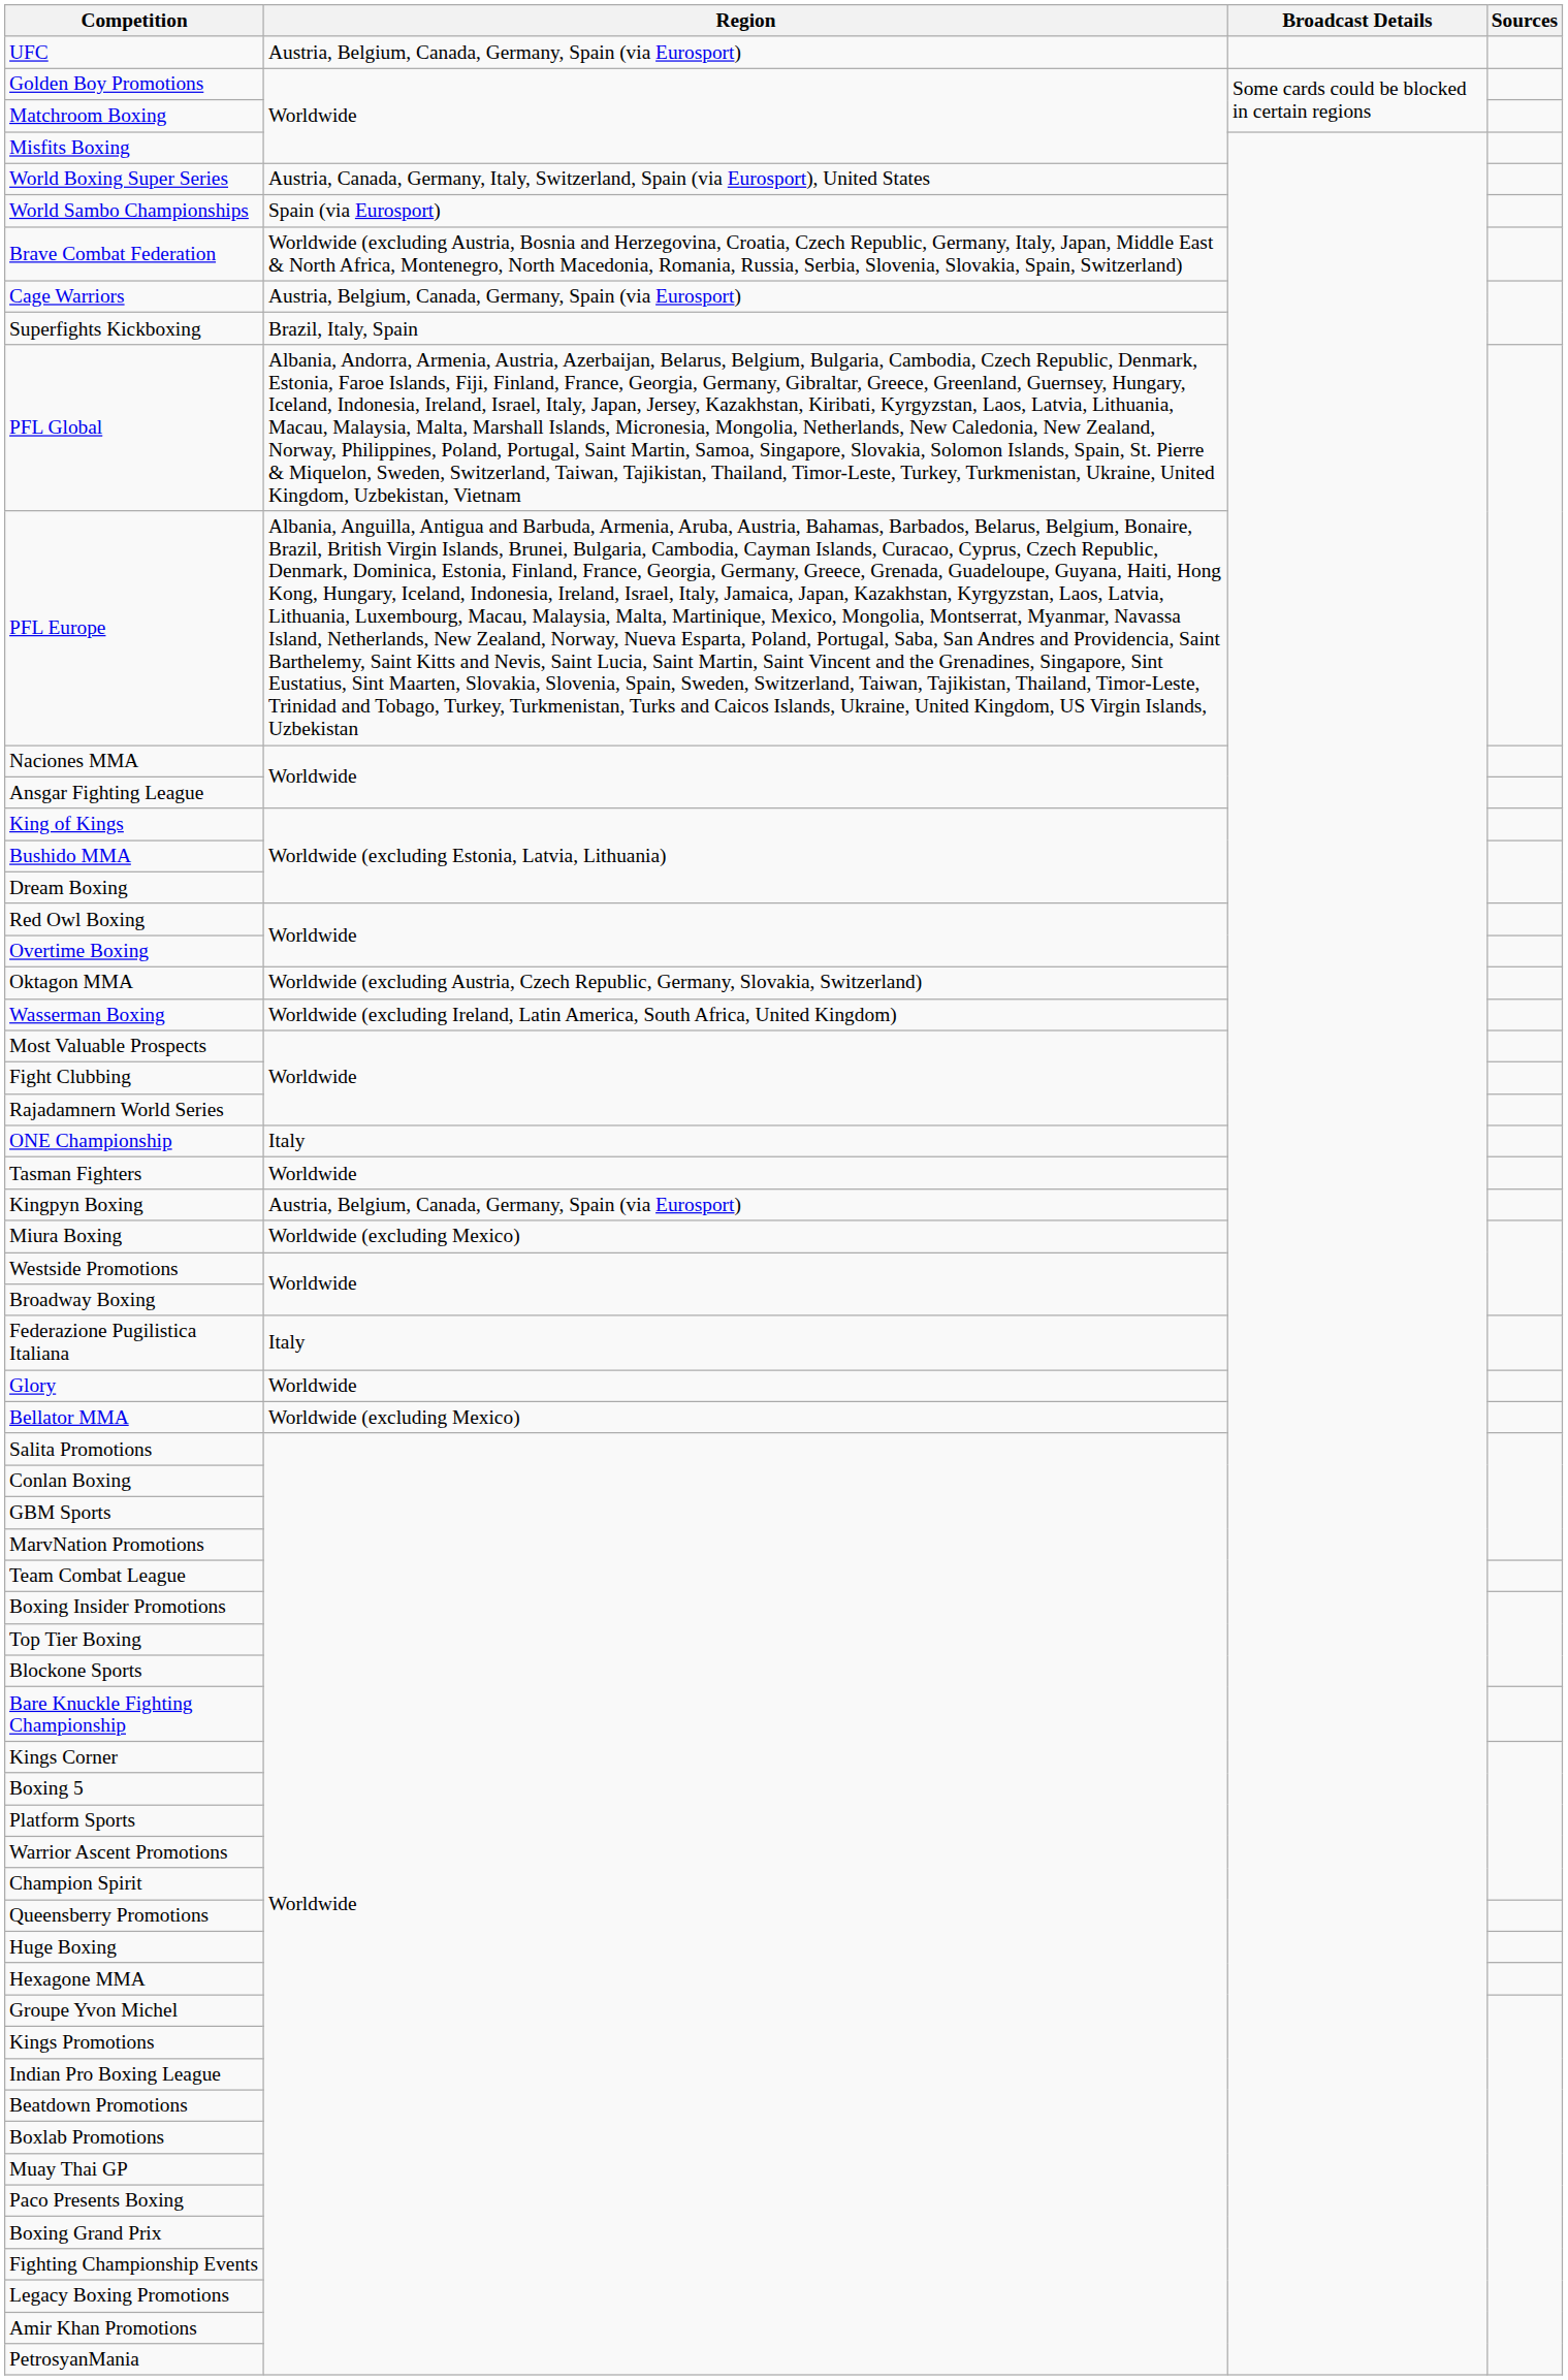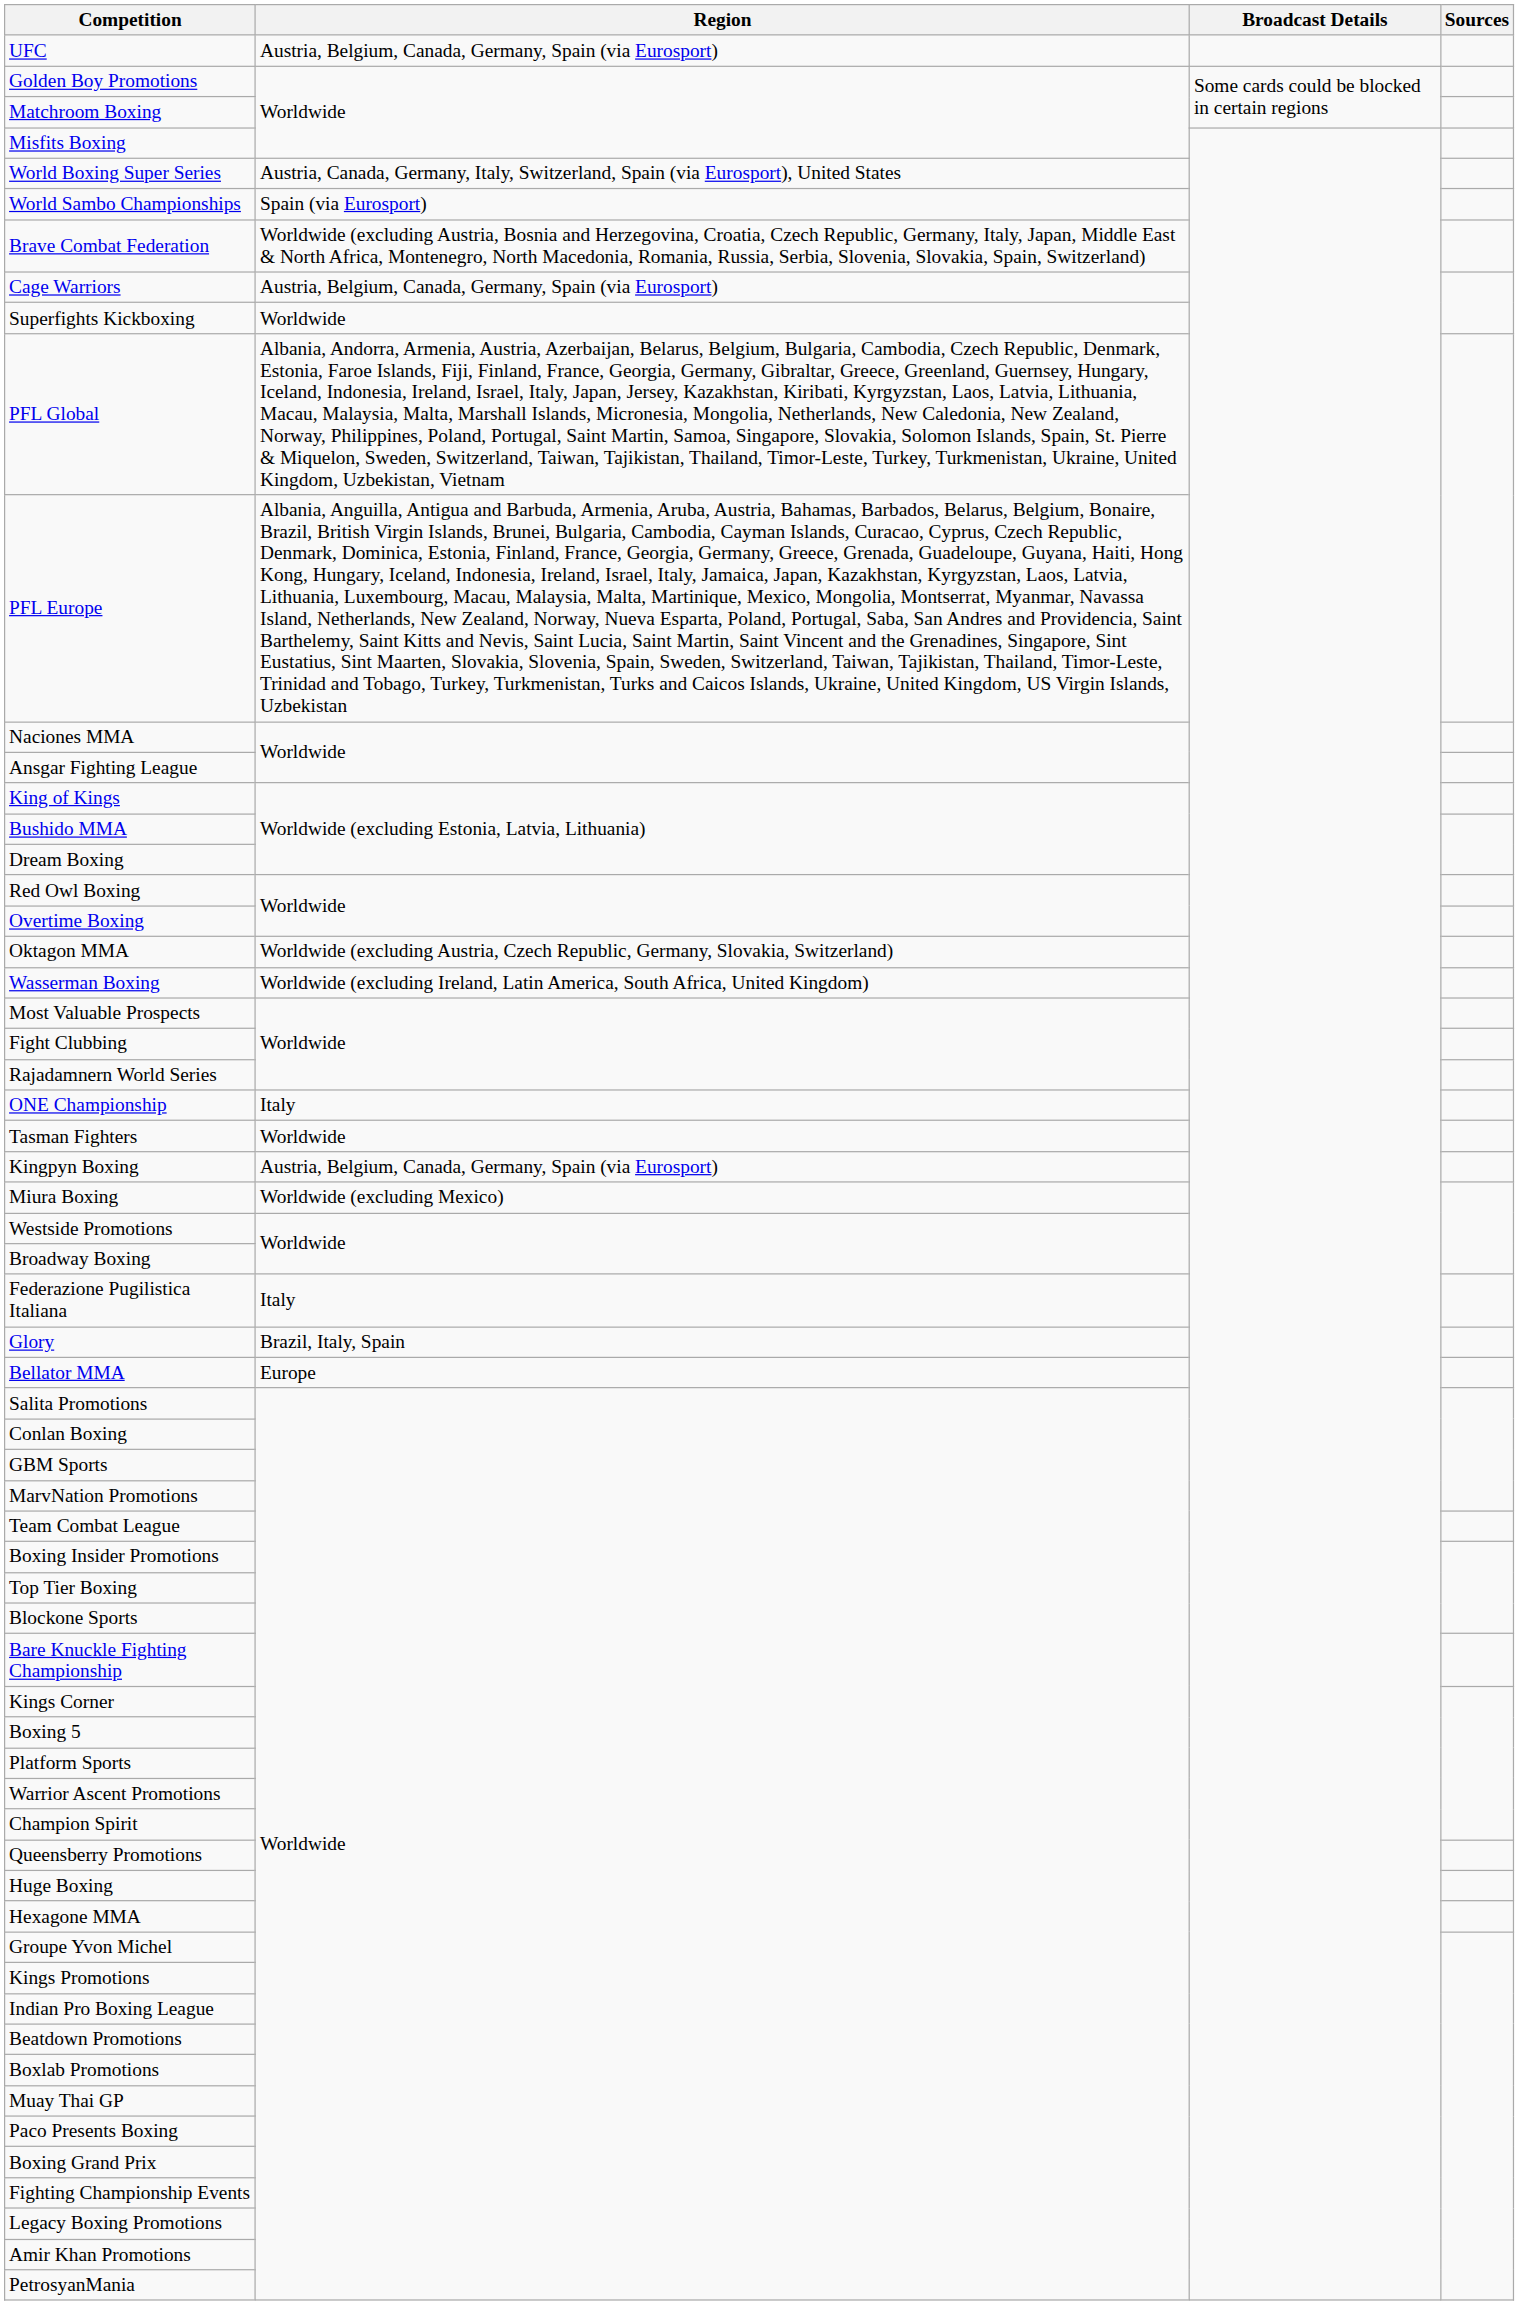 <table class="wikitable">
 <tr>
 <th width="200">Competition</th>
 <th>Region</th>
 <th width="200">Broadcast Details</th>
 <th>Sources</th>
 </tr>
 <tr>
 <td><a href='#'>UFC</a></td>
 <td>Austria, Belgium, Canada, Germany, Spain (via <a href='#'>Eurosport</a>)</td>
 <td></td>
 <td></td>
 </tr>
 <tr>
 <td><a href='#'>Golden Boy Promotions</a></td>
 <td rowspan="3">Worldwide</td>
 <td rowspan="2">Some cards could be blocked in certain regions</td>
 <td></td>
 </tr>
 <tr>
 <td><a href='#'>Matchroom Boxing</a></td>
 <td></td>
 </tr>
 <tr>
 <td><a href='#'>Misfits Boxing</a></td>
 <td rowspan="58"></td>
 <td></td>
 </tr>
 <tr>
 <td><a href='#'>World Boxing Super Series</a></td>
 <td>Austria, Canada, Germany, Italy, Switzerland, Spain (via <a href='#'>Eurosport</a>), United States</td>
 <td></td>
 </tr>
 <tr>
 <td><a href='#'>World Sambo Championships</a></td>
 <td>Spain (via <a href='#'>Eurosport</a>)</td>
 <td></td>
 </tr>
 <tr>
 <td><a href='#'>Brave Combat Federation</a></td>
 <td>Worldwide (excluding Austria, Bosnia and Herzegovina, Croatia, Czech Republic, Germany, Italy, Japan, Middle East & North Africa, Montenegro, North Macedonia, Romania, Russia, Serbia, Slovenia, Slovakia, Spain, Switzerland)</td>
 <td></td>
 </tr>
 <tr>
 <td><a href='#'>Cage Warriors</a></td>
 <td>Austria, Belgium, Canada, Germany, Spain (via <a href='#'>Eurosport</a>)</td>
 <td rowspan="2"></td>
 </tr>
 <tr>
 <td>Superfights Kickboxing</td>
-<td>Brazil, Italy, Spain</td>
+<td>Worldwide</td>
 </tr>
 <tr>
 <td><a href='#'>PFL Global</a></td>
 <td>Albania, Andorra, Armenia, Austria, Azerbaijan, Belarus, Belgium, Bulgaria, Cambodia, Czech Republic, Denmark, Estonia, Faroe Islands, Fiji, Finland, France, Georgia, Germany, Gibraltar, Greece, Greenland, Guernsey, Hungary, Iceland, Indonesia, Ireland, Israel, Italy, Japan, Jersey, Kazakhstan, Kiribati, Kyrgyzstan, Laos, Latvia, Lithuania, Macau, Malaysia, Malta, Marshall Islands, Micronesia, Mongolia, Netherlands, New Caledonia, New Zealand, Norway, Philippines, Poland, Portugal, Saint Martin, Samoa, Singapore, Slovakia, Solomon Islands, Spain, St. Pierre & Miquelon, Sweden, Switzerland, Taiwan, Tajikistan, Thailand, Timor-Leste, Turkey, Turkmenistan, Ukraine, United Kingdom, Uzbekistan, Vietnam</td>
 <td rowspan="2"></td>
 </tr>
 <tr>
 <td><a href='#'>PFL Europe</a></td>
 <td>Albania, Anguilla, Antigua and Barbuda, Armenia, Aruba, Austria, Bahamas, Barbados, Belarus, Belgium, Bonaire, Brazil, British Virgin Islands, Brunei, Bulgaria, Cambodia, Cayman Islands, Curacao, Cyprus, Czech Republic, Denmark, Dominica, Estonia, Finland, France, Georgia, Germany, Greece, Grenada, Guadeloupe, Guyana, Haiti, Hong Kong, Hungary, Iceland, Indonesia, Ireland, Israel, Italy, Jamaica, Japan, Kazakhstan, Kyrgyzstan, Laos, Latvia, Lithuania, Luxembourg, Macau, Malaysia, Malta, Martinique, Mexico, Mongolia, Montserrat, Myanmar, Navassa Island, Netherlands, New Zealand, Norway, Nueva Esparta, Poland, Portugal, Saba, San Andres and Providencia, Saint Barthelemy, Saint Kitts and Nevis, Saint Lucia, Saint Martin, Saint Vincent and the Grenadines, Singapore, Sint Eustatius, Sint Maarten, Slovakia, Slovenia, Spain, Sweden, Switzerland, Taiwan, Tajikistan, Thailand, Timor-Leste, Trinidad and Tobago, Turkey, Turkmenistan, Turks and Caicos Islands, Ukraine, United Kingdom, US Virgin Islands, Uzbekistan</td>
 </tr>
 <tr>
 <td>Naciones MMA</td>
 <td rowspan="2">Worldwide</td>
 <td></td>
 </tr>
 <tr>
 <td>Ansgar Fighting League</td>
 <td></td>
 </tr>
 <tr>
 <td><a href='#'>King of Kings</a></td>
 <td rowspan="3">Worldwide (excluding Estonia, Latvia, Lithuania)</td>
 <td></td>
 </tr>
 <tr>
 <td><a href='#'>Bushido MMA</a></td>
 <td rowspan="2"></td>
 </tr>
 <tr>
 <td>Dream Boxing</td>
 </tr>
 <tr>
 <td>Red Owl Boxing</td>
 <td rowspan="2">Worldwide</td>
 <td></td>
 </tr>
 <tr>
 <td><a href='#'>Overtime Boxing</a></td>
 <td></td>
 </tr>
 <tr>
 <td>Oktagon MMA</td>
 <td>Worldwide (excluding Austria, Czech Republic, Germany, Slovakia, Switzerland)</td>
 <td></td>
 </tr>
 <tr>
 <td><a href='#'>Wasserman Boxing</a></td>
 <td>Worldwide (excluding Ireland, Latin America, South Africa, United Kingdom)</td>
 <td></td>
 </tr>
 <tr>
 <td>Most Valuable Prospects</td>
 <td rowspan="3">Worldwide</td>
 <td></td>
 </tr>
 <tr>
 <td>Fight Clubbing</td>
 <td></td>
 </tr>
 <tr>
 <td>Rajadamnern World Series</td>
 <td></td>
 </tr>
 <tr>
 <td><a href='#'>ONE Championship</a></td>
 <td>Italy</td>
 <td></td>
 </tr>
 <tr>
 <td>Tasman Fighters</td>
 <td>Worldwide</td>
 <td></td>
 </tr>
 <tr>
 <td>Kingpyn Boxing</td>
 <td>Austria, Belgium, Canada, Germany, Spain (via <a href='#'>Eurosport</a>)</td>
 <td></td>
 </tr>
 <tr>
 <td>Miura Boxing</td>
 <td>Worldwide (excluding Mexico)</td>
 <td rowspan="3"></td>
 </tr>
 <tr>
 <td>Westside Promotions</td>
 <td rowspan="2">Worldwide</td>
 </tr>
 <tr>
 <td>Broadway Boxing</td>
 </tr>
 <tr>
 <td>Federazione Pugilistica Italiana</td>
 <td>Italy</td>
 <td></td>
 </tr>
 <tr>
 <td><a href='#'>Glory</a></td>
-<td>Worldwide</td>
+<td>Brazil, Italy, Spain</td>
 <td></td>
 </tr>
 <tr>
 <td><a href='#'>Bellator MMA</a></td>
-<td>Worldwide (excluding Mexico)</td>
+<td>Europe</td>
 <td></td>
 </tr>
 <tr>
 <td>Salita Promotions</td>
 <td rowspan="29">Worldwide</td>
 <td rowspan="4"></td>
 </tr>
 <tr>
 <td>Conlan Boxing</td>
 </tr>
 <tr>
 <td>GBM Sports</td>
 </tr>
 <tr>
 <td>MarvNation Promotions</td>
 </tr>
 <tr>
 <td>Team Combat League</td>
 <td></td>
 </tr>
 <tr>
 <td>Boxing Insider Promotions</td>
 <td rowspan="3"></td>
 </tr>
 <tr>
 <td>Top Tier Boxing</td>
 </tr>
 <tr>
 <td>Blockone Sports</td>
 </tr>
 <tr>
 <td><a href='#'>Bare Knuckle Fighting Championship</a></td>
 <td></td>
 </tr>
 <tr>
 <td>Kings Corner</td>
 <td rowspan="5"></td>
 </tr>
 <tr>
 <td>Boxing 5</td>
 </tr>
 <tr>
 <td>Platform Sports</td>
 </tr>
 <tr>
 <td>Warrior Ascent Promotions</td>
 </tr>
 <tr>
 <td>Champion Spirit</td>
 </tr>
 <tr>
 <td>Queensberry Promotions</td>
 <td></td>
 </tr>
 <tr>
 <td>Huge Boxing</td>
 </tr>
 <tr>
 <td>Hexagone MMA</td>
 <td></td>
 </tr>
 <tr>
 <td>Groupe Yvon Michel</td>
 <td rowspan="12"></td>
 </tr>
 <tr>
 <td>Kings Promotions</td>
 </tr>
 <tr>
 <td>Indian Pro Boxing League</td>
 </tr>
 <tr>
 <td>Beatdown Promotions</td>
 </tr>
 <tr>
 <td>Boxlab Promotions</td>
 </tr>
 <tr>
 <td>Muay Thai GP</td>
 </tr>
 <tr>
 <td>Paco Presents Boxing</td>
 </tr>
 <tr>
 <td>Boxing Grand Prix</td>
 </tr>
 <tr>
 <td>Fighting Championship Events</td>
 </tr>
 <tr>
 <td>Legacy Boxing Promotions</td>
 </tr>
 <tr>
 <td>Amir Khan Promotions</td>
 </tr>
 <tr>
 <td>PetrosyanMania</td>
 </tr>
 </table>
